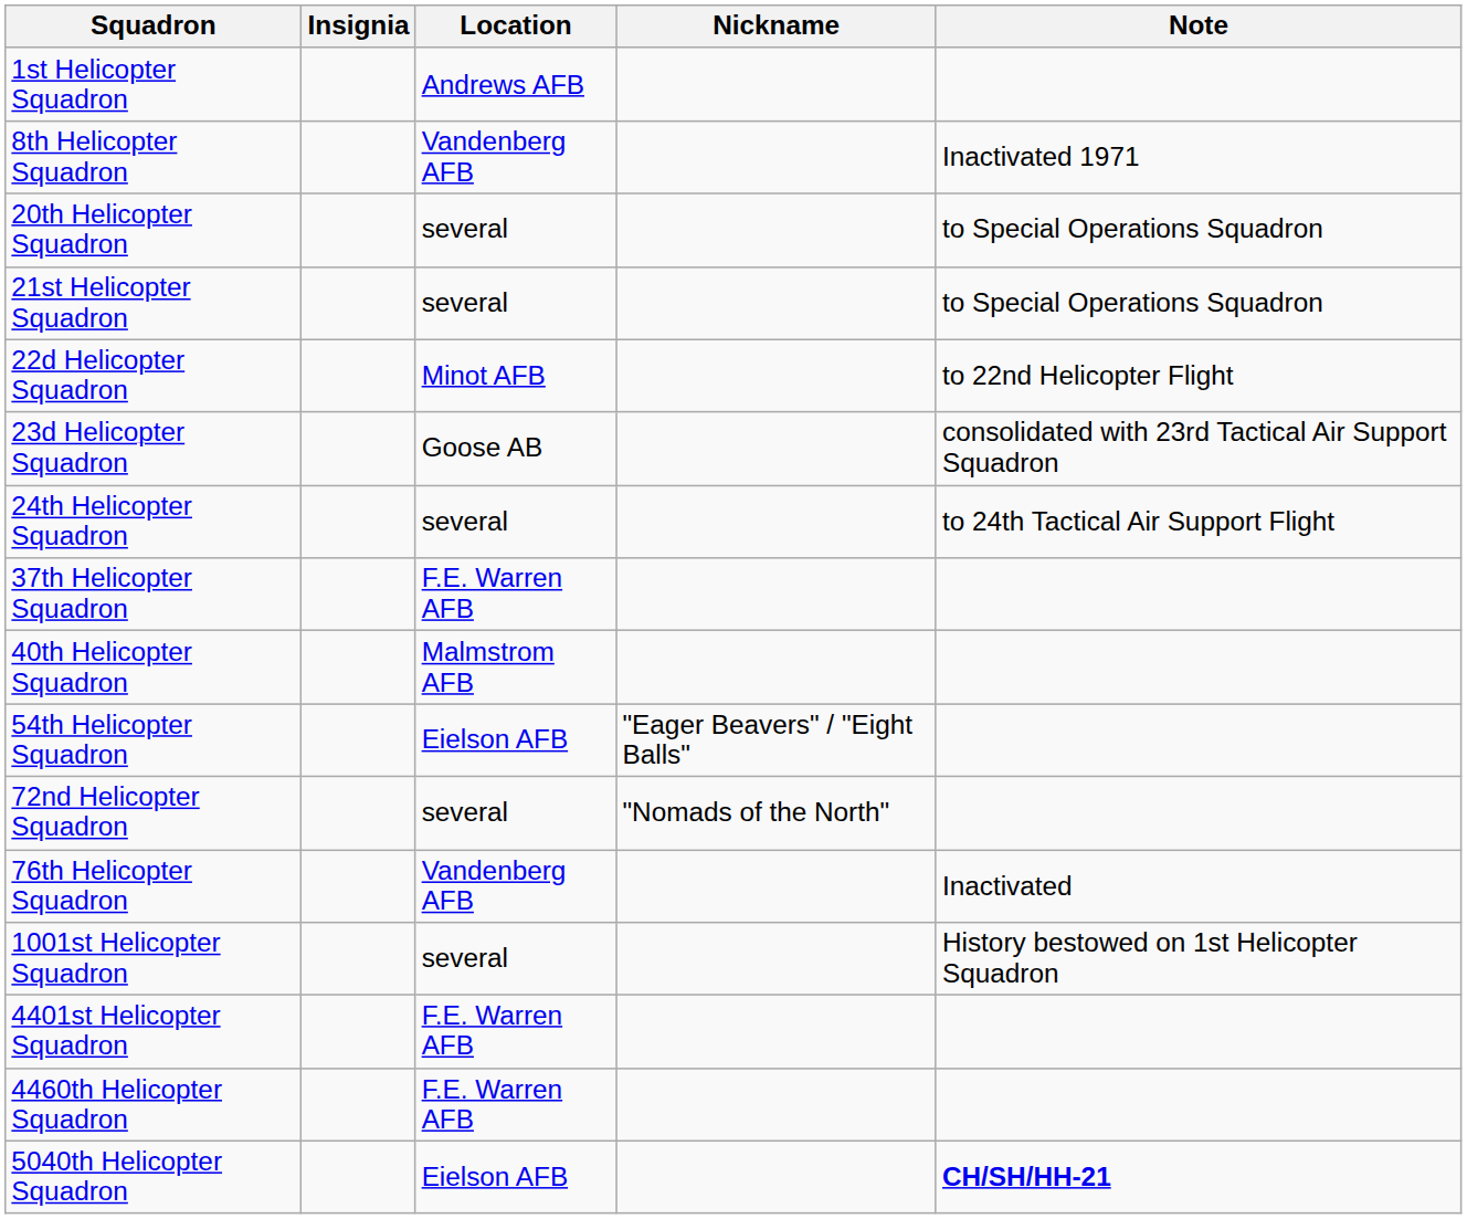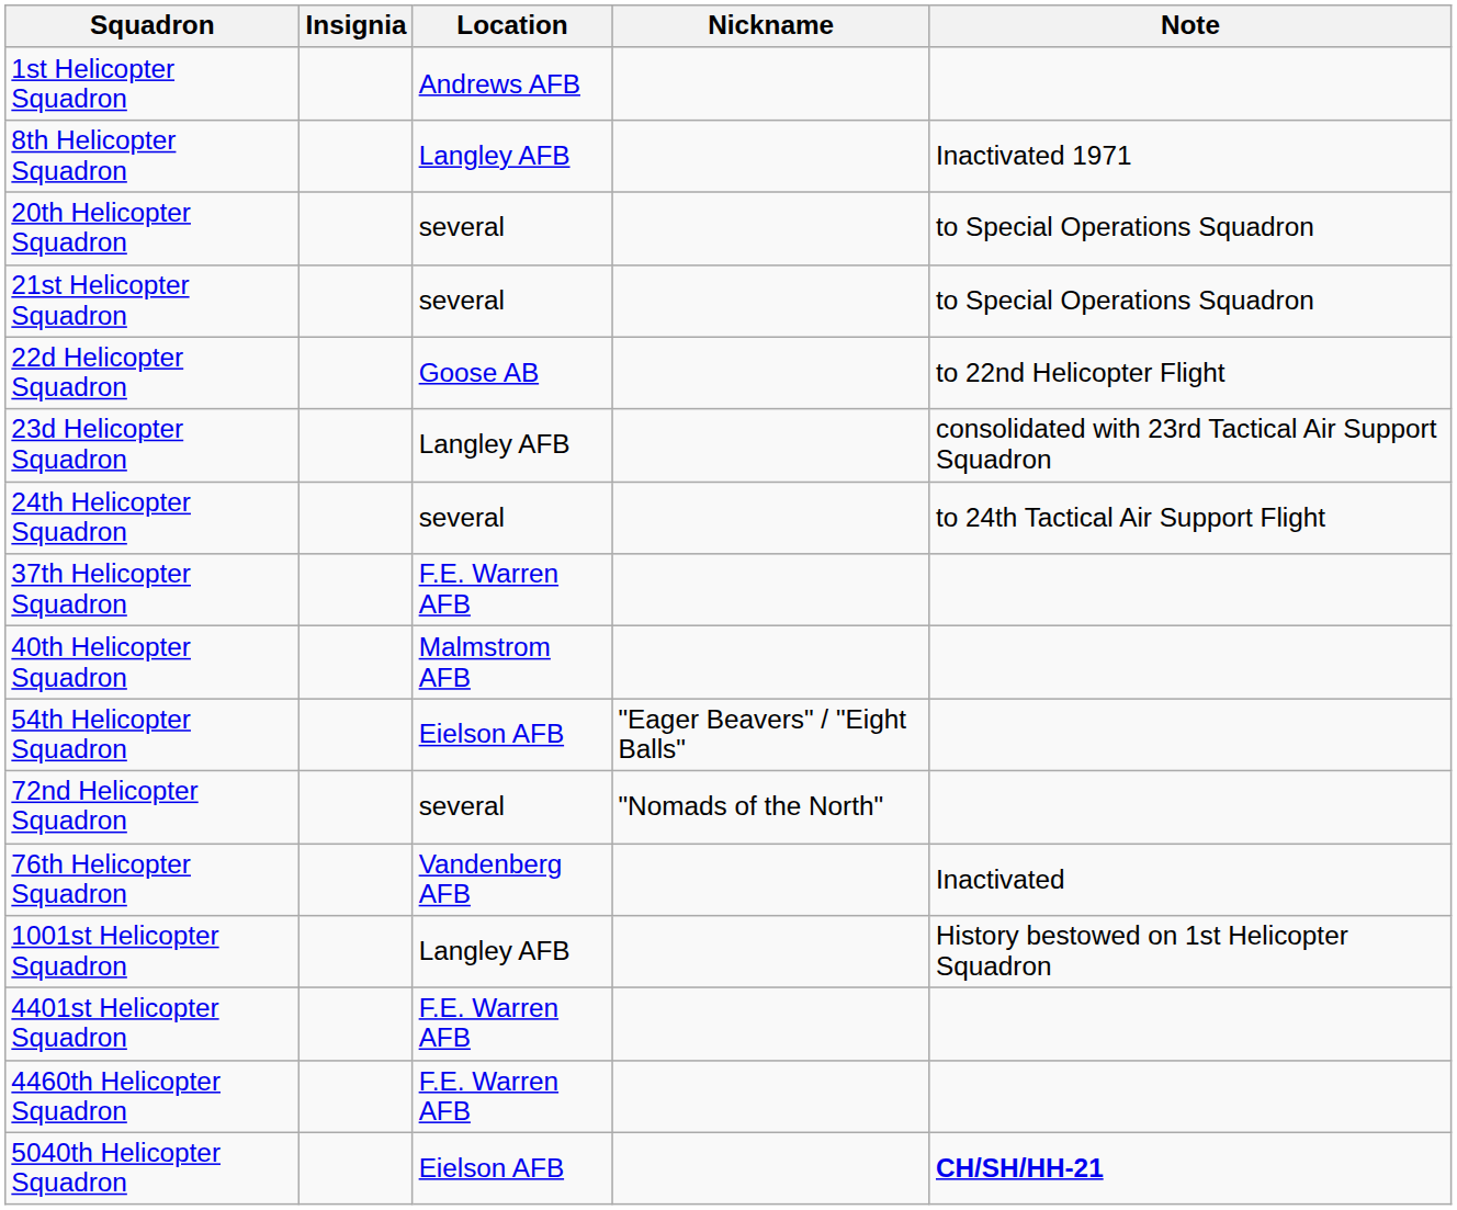 <table class="wikitable">
 <tr>
 <th>Squadron</th>
 <th>Insignia</th>
 <th>Location</th>
 <th>Nickname</th>
 <th>Note</th>
 </tr>
 <tr>
 <td><a href='#'>1st Helicopter Squadron</a></td>
 <td></td>
 <td><a href='#'>Andrews AFB</a></td>
 <td></td>
 <td></td>
 </tr>
 <tr>
 <td><a href='#'>8th Helicopter Squadron</a></td>
 <td></td>
-<td><a href='#'>Vandenberg AFB</a></td>
+<td><a href='#'>Langley AFB</a></td>
 <td></td>
 <td>Inactivated 1971</td>
 </tr>
 <tr>
 <td><a href='#'>20th Helicopter Squadron</a></td>
 <td></td>
 <td>several</td>
 <td></td>
 <td>to Special Operations Squadron</td>
 </tr>
 <tr>
 <td><a href='#'>21st Helicopter Squadron</a></td>
 <td></td>
 <td>several</td>
 <td></td>
 <td>to Special Operations Squadron</td>
 </tr>
 <tr>
 <td><a href='#'>22d Helicopter Squadron</a></td>
 <td></td>
-<td><a href='#'>Minot AFB</a></td>
+<td><a href='#'>Goose AB</a></td>
 <td></td>
 <td>to 22nd Helicopter Flight</td>
 </tr>
 <tr>
 <td><a href='#'>23d Helicopter Squadron</a></td>
 <td></td>
-<td>Goose AB</td>
+<td>Langley AFB</td>
 <td></td>
 <td>consolidated with 23rd Tactical Air Support Squadron</td>
 </tr>
 <tr>
 <td><a href='#'>24th Helicopter Squadron</a></td>
 <td></td>
 <td>several</td>
 <td></td>
 <td>to 24th Tactical Air Support Flight</td>
 </tr>
 <tr>
 <td><a href='#'>37th Helicopter Squadron</a></td>
 <td></td>
 <td><a href='#'>F.E. Warren AFB</a></td>
 <td></td>
 <td></td>
 </tr>
 <tr>
 <td><a href='#'>40th Helicopter Squadron</a></td>
 <td></td>
 <td><a href='#'>Malmstrom AFB</a></td>
 <td></td>
 <td></td>
 </tr>
 <tr>
 <td><a href='#'>54th Helicopter Squadron</a></td>
 <td></td>
 <td><a href='#'>Eielson AFB</a></td>
 <td>"Eager Beavers" / "Eight Balls"</td>
 <td></td>
 </tr>
 <tr>
 <td><a href='#'>72nd Helicopter Squadron</a></td>
 <td></td>
 <td>several</td>
 <td>"Nomads of the North"</td>
 <td></td>
 </tr>
 <tr>
 <td><a href='#'>76th Helicopter Squadron</a></td>
 <td></td>
 <td><a href='#'>Vandenberg AFB</a></td>
 <td></td>
 <td>Inactivated</td>
 </tr>
 <tr>
 <td><a href='#'>1001st Helicopter Squadron</a></td>
 <td></td>
-<td>several</td>
+<td>Langley AFB</td>
 <td></td>
 <td>History bestowed on 1st Helicopter Squadron</td>
 </tr>
 <tr>
 <td><a href='#'>4401st Helicopter Squadron</a></td>
 <td></td>
 <td><a href='#'>F.E. Warren AFB</a></td>
 <td></td>
 <td></td>
 </tr>
 <tr>
 <td><a href='#'>4460th Helicopter Squadron</a></td>
 <td></td>
 <td><a href='#'>F.E. Warren AFB</a></td>
 <td></td>
 <td></td>
 </tr>
 <tr>
 <td><a href='#'>5040th Helicopter Squadron</a></td>
 <td></td>
 <td><a href='#'>Eielson AFB</a></td>
 <td></td>
 <td><strong><a href='#'>CH/SH/HH-21</a></strong></td>
 </tr>
 </table>
